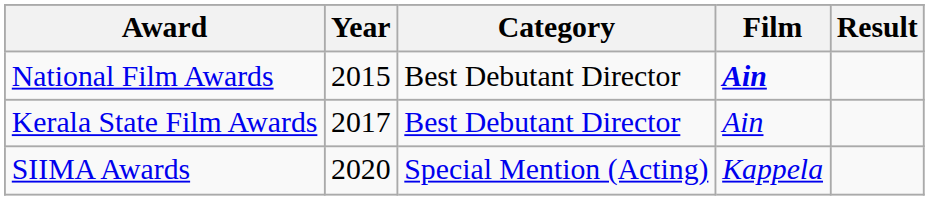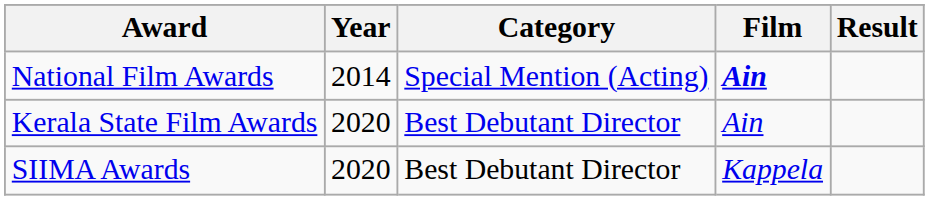 <table class="wikitable">
 <tr>
 <th>Award</th>
 <th>Year</th>
 <th>Category</th>
 <th>Film</th>
 <th>Result</th>
 </tr>
 <tr>
 <td><a href='#'>National Film Awards</a></td>
-<td>2015</td>
-<td>Best Debutant Director</td>
+<td>2014</td>
+<td><a href='#'>Special Mention (Acting)</a></td>
 <td><strong><em><a href='#'>Ain</a></em></strong></td>
 <td></td>
 </tr>
 <tr>
 <td><a href='#'>Kerala State Film Awards</a></td>
-<td>2017</td>
+<td>2020</td>
 <td><a href='#'>Best Debutant Director</a></td>
 <td><em><a href='#'>Ain</a></em></td>
 <td></td>
 </tr>
 <tr>
 <td><a href='#'>SIIMA Awards</a></td>
 <td>2020</td>
-<td><a href='#'>Special Mention (Acting)</a></td>
+<td>Best Debutant Director</td>
 <td><em><a href='#'>Kappela</a></em></td>
 <td></td>
 </tr>
 </table>
